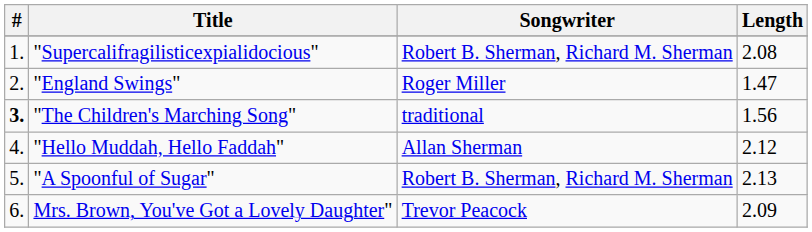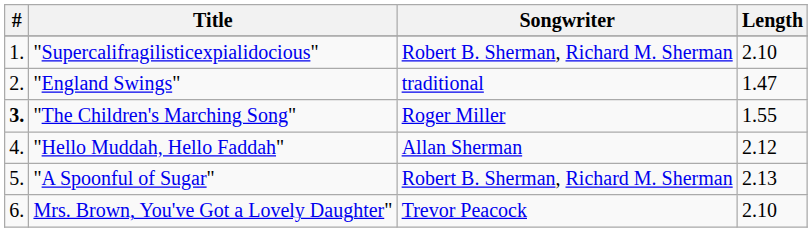 <table class="wikitable">
 <tr>
 <th>#</th>
 <th>Title</th>
 <th>Songwriter</th>
 <th>Length</th>
 </tr>
 <tr bgcolor="#ebf5ff">
 </tr>
 <tr>
 <td>1.</td>
 <td>"<a href='#'>Supercalifragilisticexpialidocious</a>"</td>
 <td><a href='#'>Robert B. Sherman</a>, <a href='#'>Richard M. Sherman</a></td>
-<td>2.08</td>
+<td>2.10</td>
 </tr>
 <tr>
 <td>2.</td>
 <td>"<a href='#'>England Swings</a>"</td>
-<td><a href='#'>Roger Miller</a></td>
+<td><a href='#'>traditional</a></td>
 <td>1.47</td>
 </tr>
 <tr>
 <td><strong>3.</strong></td>
 <td>"<a href='#'>The Children's Marching Song</a>"</td>
-<td><a href='#'>traditional</a></td>
-<td>1.56</td>
+<td><a href='#'>Roger Miller</a></td>
+<td>1.55</td>
 </tr>
 <tr>
 <td>4.</td>
 <td>"<a href='#'>Hello Muddah, Hello Faddah</a>"</td>
 <td><a href='#'>Allan Sherman</a></td>
 <td>2.12</td>
 </tr>
 <tr>
 <td>5.</td>
 <td>"<a href='#'>A Spoonful of Sugar</a>"</td>
 <td><a href='#'>Robert B. Sherman</a>, <a href='#'>Richard M. Sherman</a></td>
 <td>2.13</td>
 </tr>
 <tr>
 <td>6.</td>
 <td><a href='#'>Mrs. Brown, You've Got a Lovely Daughter</a>"</td>
 <td><a href='#'>Trevor Peacock</a></td>
-<td>2.09</td>
+<td>2.10</td>
 </tr>
 </table>
